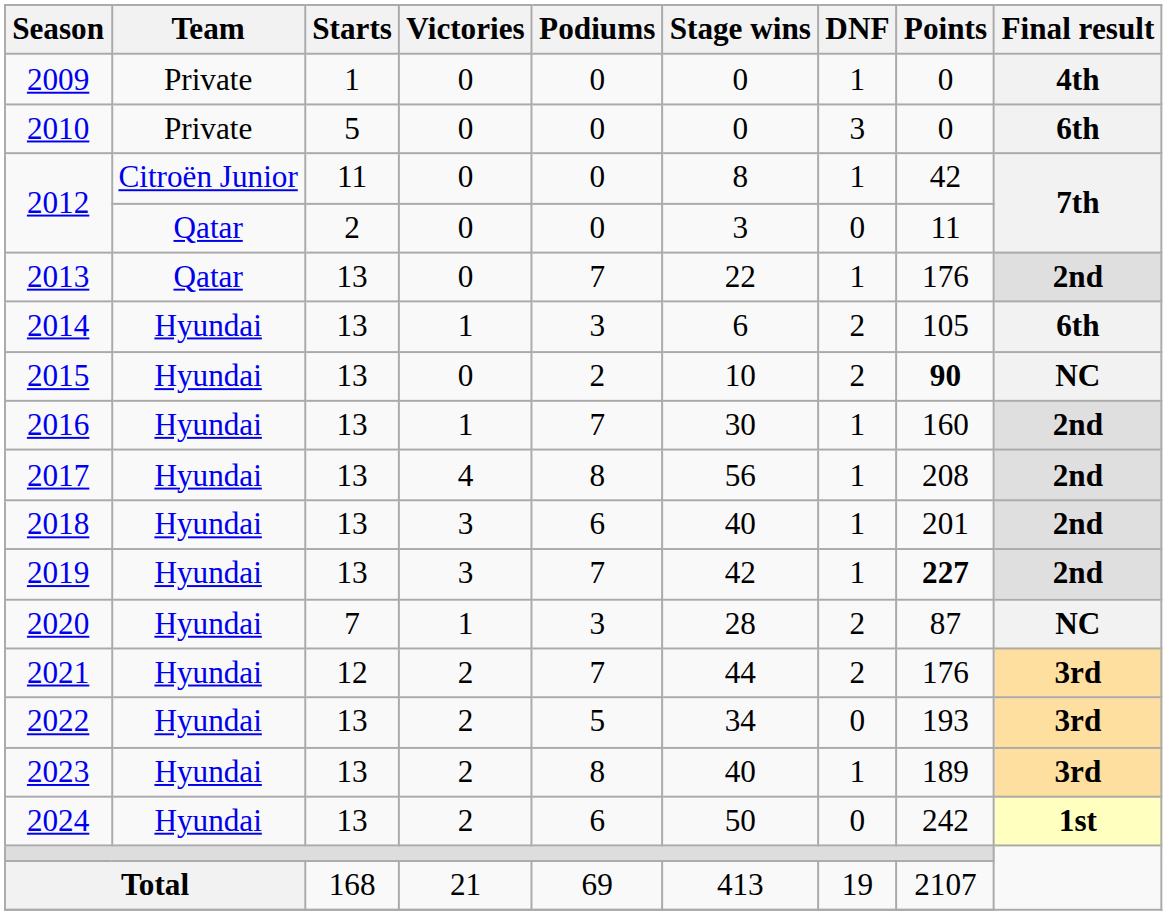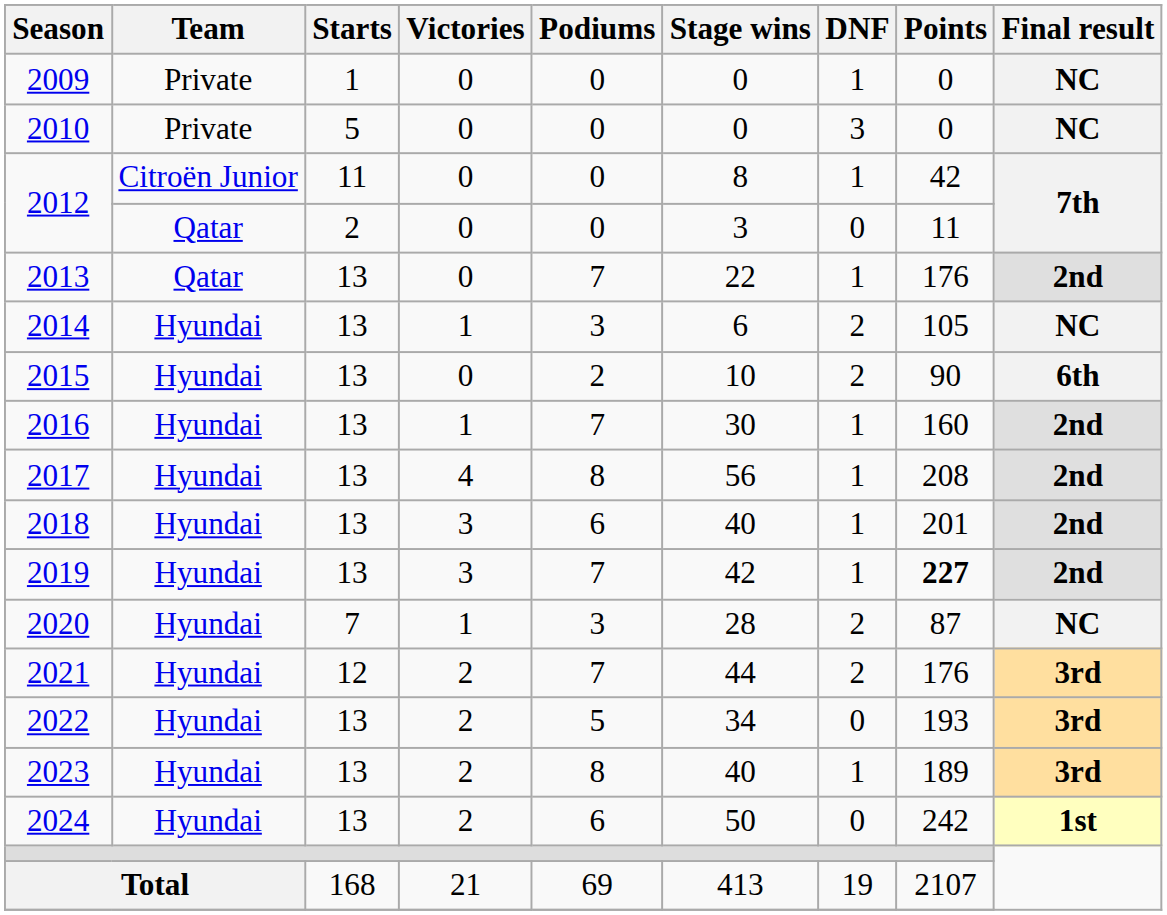 <table class="wikitable" style="text-align:center;">
 <tr>
 <th>Season</th>
 <th>Team</th>
 <th>Starts</th>
 <th>Victories</th>
 <th>Podiums</th>
 <th>Stage wins</th>
 <th>DNF</th>
 <th>Points</th>
 <th>Final result</th>
 </tr>
 <tr>
 <td><a href='#'>2009</a></td>
 <td>Private</td>
 <td>1</td>
 <td>0</td>
 <td>0</td>
 <td>0</td>
 <td>1</td>
 <td>0</td>
-<th>4th</th>
+<th>NC</th>
 </tr>
 <tr>
 <td><a href='#'>2010</a></td>
 <td>Private</td>
 <td>5</td>
 <td>0</td>
 <td>0</td>
 <td>0</td>
 <td>3</td>
 <td>0</td>
-<th>6th</th>
+<th>NC</th>
 </tr>
 <tr>
 <td rowspan="2"><a href='#'>2012</a></td>
 <td><a href='#'>Citroën Junior</a></td>
 <td>11</td>
 <td>0</td>
 <td>0</td>
 <td>8</td>
 <td>1</td>
 <td>42</td>
 <th rowspan="2">7th</th>
 </tr>
 <tr>
 <td><a href='#'>Qatar</a></td>
 <td>2</td>
 <td>0</td>
 <td>0</td>
 <td>3</td>
 <td>0</td>
 <td>11</td>
 </tr>
 <tr>
 <td><a href='#'>2013</a></td>
 <td><a href='#'>Qatar</a></td>
 <td>13</td>
 <td>0</td>
 <td>7</td>
 <td>22</td>
 <td>1</td>
 <td>176</td>
 <th style="background:#DFDFDF;">2nd</th>
 </tr>
 <tr>
 <td><a href='#'>2014</a></td>
 <td><a href='#'>Hyundai</a></td>
 <td>13</td>
 <td>1</td>
 <td>3</td>
 <td>6</td>
 <td>2</td>
 <td>105</td>
-<th>6th</th>
+<th>NC</th>
 </tr>
 <tr>
 <td><a href='#'>2015</a></td>
 <td><a href='#'>Hyundai</a></td>
 <td>13</td>
 <td>0</td>
 <td>2</td>
 <td>10</td>
 <td>2</td>
-<td><strong>90</strong></td>
-<th>NC</th>
+<td>90</td>
+<th>6th</th>
 </tr>
 <tr>
 <td><a href='#'>2016</a></td>
 <td><a href='#'>Hyundai</a></td>
 <td>13</td>
 <td>1</td>
 <td>7</td>
 <td>30</td>
 <td>1</td>
 <td>160</td>
 <th style="background:#DFDFDF;">2nd</th>
 </tr>
 <tr>
 <td><a href='#'>2017</a></td>
 <td><a href='#'>Hyundai</a></td>
 <td>13</td>
 <td>4</td>
 <td>8</td>
 <td>56</td>
 <td>1</td>
 <td>208</td>
 <th style="background:#DFDFDF;">2nd</th>
 </tr>
 <tr>
 <td><a href='#'>2018</a></td>
 <td><a href='#'>Hyundai</a></td>
 <td>13</td>
 <td>3</td>
 <td>6</td>
 <td>40</td>
 <td>1</td>
 <td>201</td>
 <th style="background:#DFDFDF;">2nd</th>
 </tr>
 <tr>
 <td><a href='#'>2019</a></td>
 <td><a href='#'>Hyundai</a></td>
 <td>13</td>
 <td>3</td>
 <td>7</td>
 <td>42</td>
 <td>1</td>
 <td><strong>227</strong></td>
 <th style="background:#DFDFDF;">2nd</th>
 </tr>
 <tr>
 <td><a href='#'>2020</a></td>
 <td><a href='#'>Hyundai</a></td>
 <td>7</td>
 <td>1</td>
 <td>3</td>
 <td>28</td>
 <td>2</td>
 <td>87</td>
 <th>NC</th>
 </tr>
 <tr>
 <td><a href='#'>2021</a></td>
 <td><a href='#'>Hyundai</a></td>
 <td>12</td>
 <td>2</td>
 <td>7</td>
 <td>44</td>
 <td>2</td>
 <td>176</td>
 <th style="background:#FFDF9F;">3rd</th>
 </tr>
 <tr>
 <td><a href='#'>2022</a></td>
 <td><a href='#'>Hyundai</a></td>
 <td>13</td>
 <td>2</td>
 <td>5</td>
 <td>34</td>
 <td>0</td>
 <td>193</td>
 <th style="background:#FFDF9F;">3rd</th>
 </tr>
 <tr>
 <td><a href='#'>2023</a></td>
 <td><a href='#'>Hyundai</a></td>
 <td>13</td>
 <td>2</td>
 <td>8</td>
 <td>40</td>
 <td>1</td>
 <td>189</td>
 <th style="background:#FFDF9F;">3rd</th>
 </tr>
 <tr>
 <td><a href='#'>2024</a></td>
 <td><a href='#'>Hyundai</a></td>
 <td>13</td>
 <td>2</td>
 <td>6</td>
 <td>50</td>
 <td>0</td>
 <td>242</td>
 <th style="background:#ffffbf;">1st</th>
 </tr>
 <tr bgcolor=#DDDDDD>
 <td colspan=8></td>
 </tr>
 <tr>
 <th colspan=2>Total</th>
 <td>168</td>
 <td>21</td>
 <td>69</td>
 <td>413</td>
 <td>19</td>
 <td>2107</td>
 </tr>
 <tr>
 </tr>
 </table>
